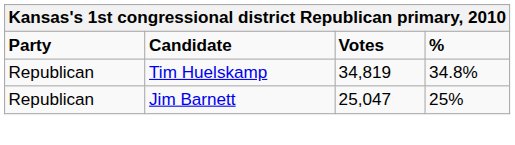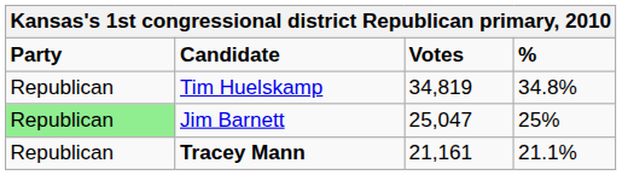 <table class="wikitable">
 <tr>
 <th colspan="4">Kansas's 1st congressional district Republican primary, 2010</th>
 </tr>
 <tr>
 <td><strong>Party</strong></td>
 <td><strong>Candidate</strong></td>
 <td><strong>Votes</strong></td>
 <td><strong>%</strong></td>
 </tr>
 <tr>
 <td>Republican</td>
 <td><a href='#'>Tim Huelskamp</a></td>
 <td>34,819</td>
 <td>34.8%</td>
 </tr>
 <tr>
-<td>Republican</td>
+<td style="background: lightgreen;">Republican</td>
 <td><a href='#'>Jim Barnett</a></td>
 <td>25,047</td>
 <td>25%</td>
 </tr>
+<tr>
+<td>Republican</td>
+<td><strong>Tracey Mann</strong></td>
+<td>21,161</td>
+<td>21.1%</td>
+</tr>
 </table>
